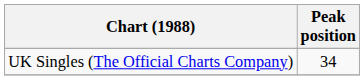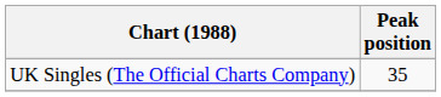 <table class="wikitable sortable">
 <tr>
 <th>Chart (1988)</th>
 <th>Peak<br>position</th>
 </tr>
 <tr>
 </tr>
 <tr>
 </tr>
 <tr>
 </tr>
 <tr>
 <td>UK Singles (<a href='#'>The Official Charts Company</a>)</td>
-<td align="center">34</td>
+<td align="center">35</td>
 </tr>
 <tr>
 </tr>
 </table>
